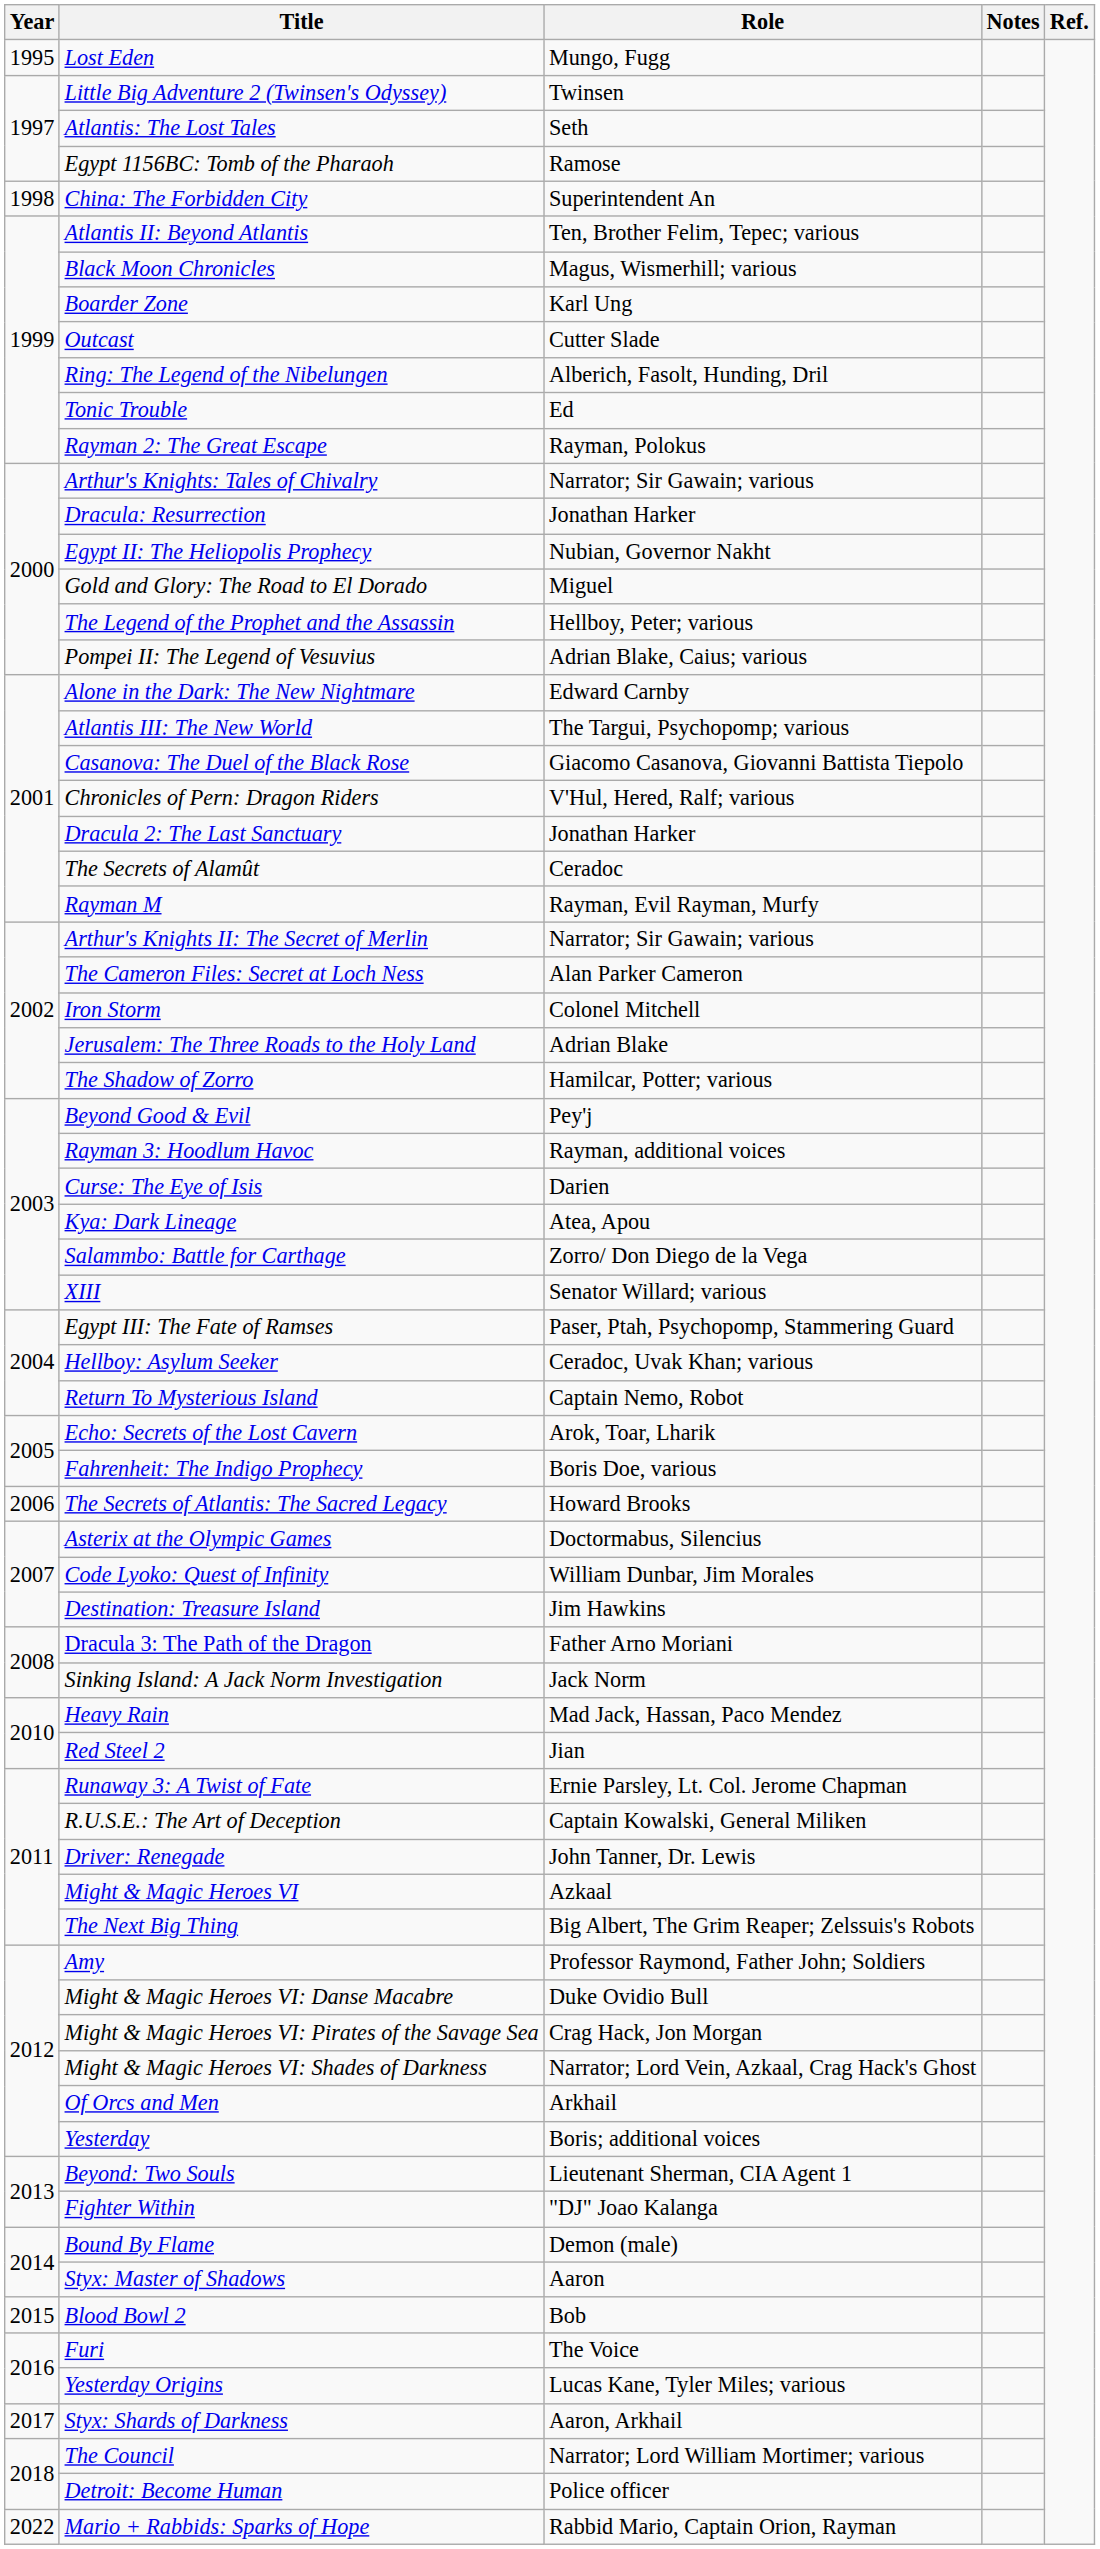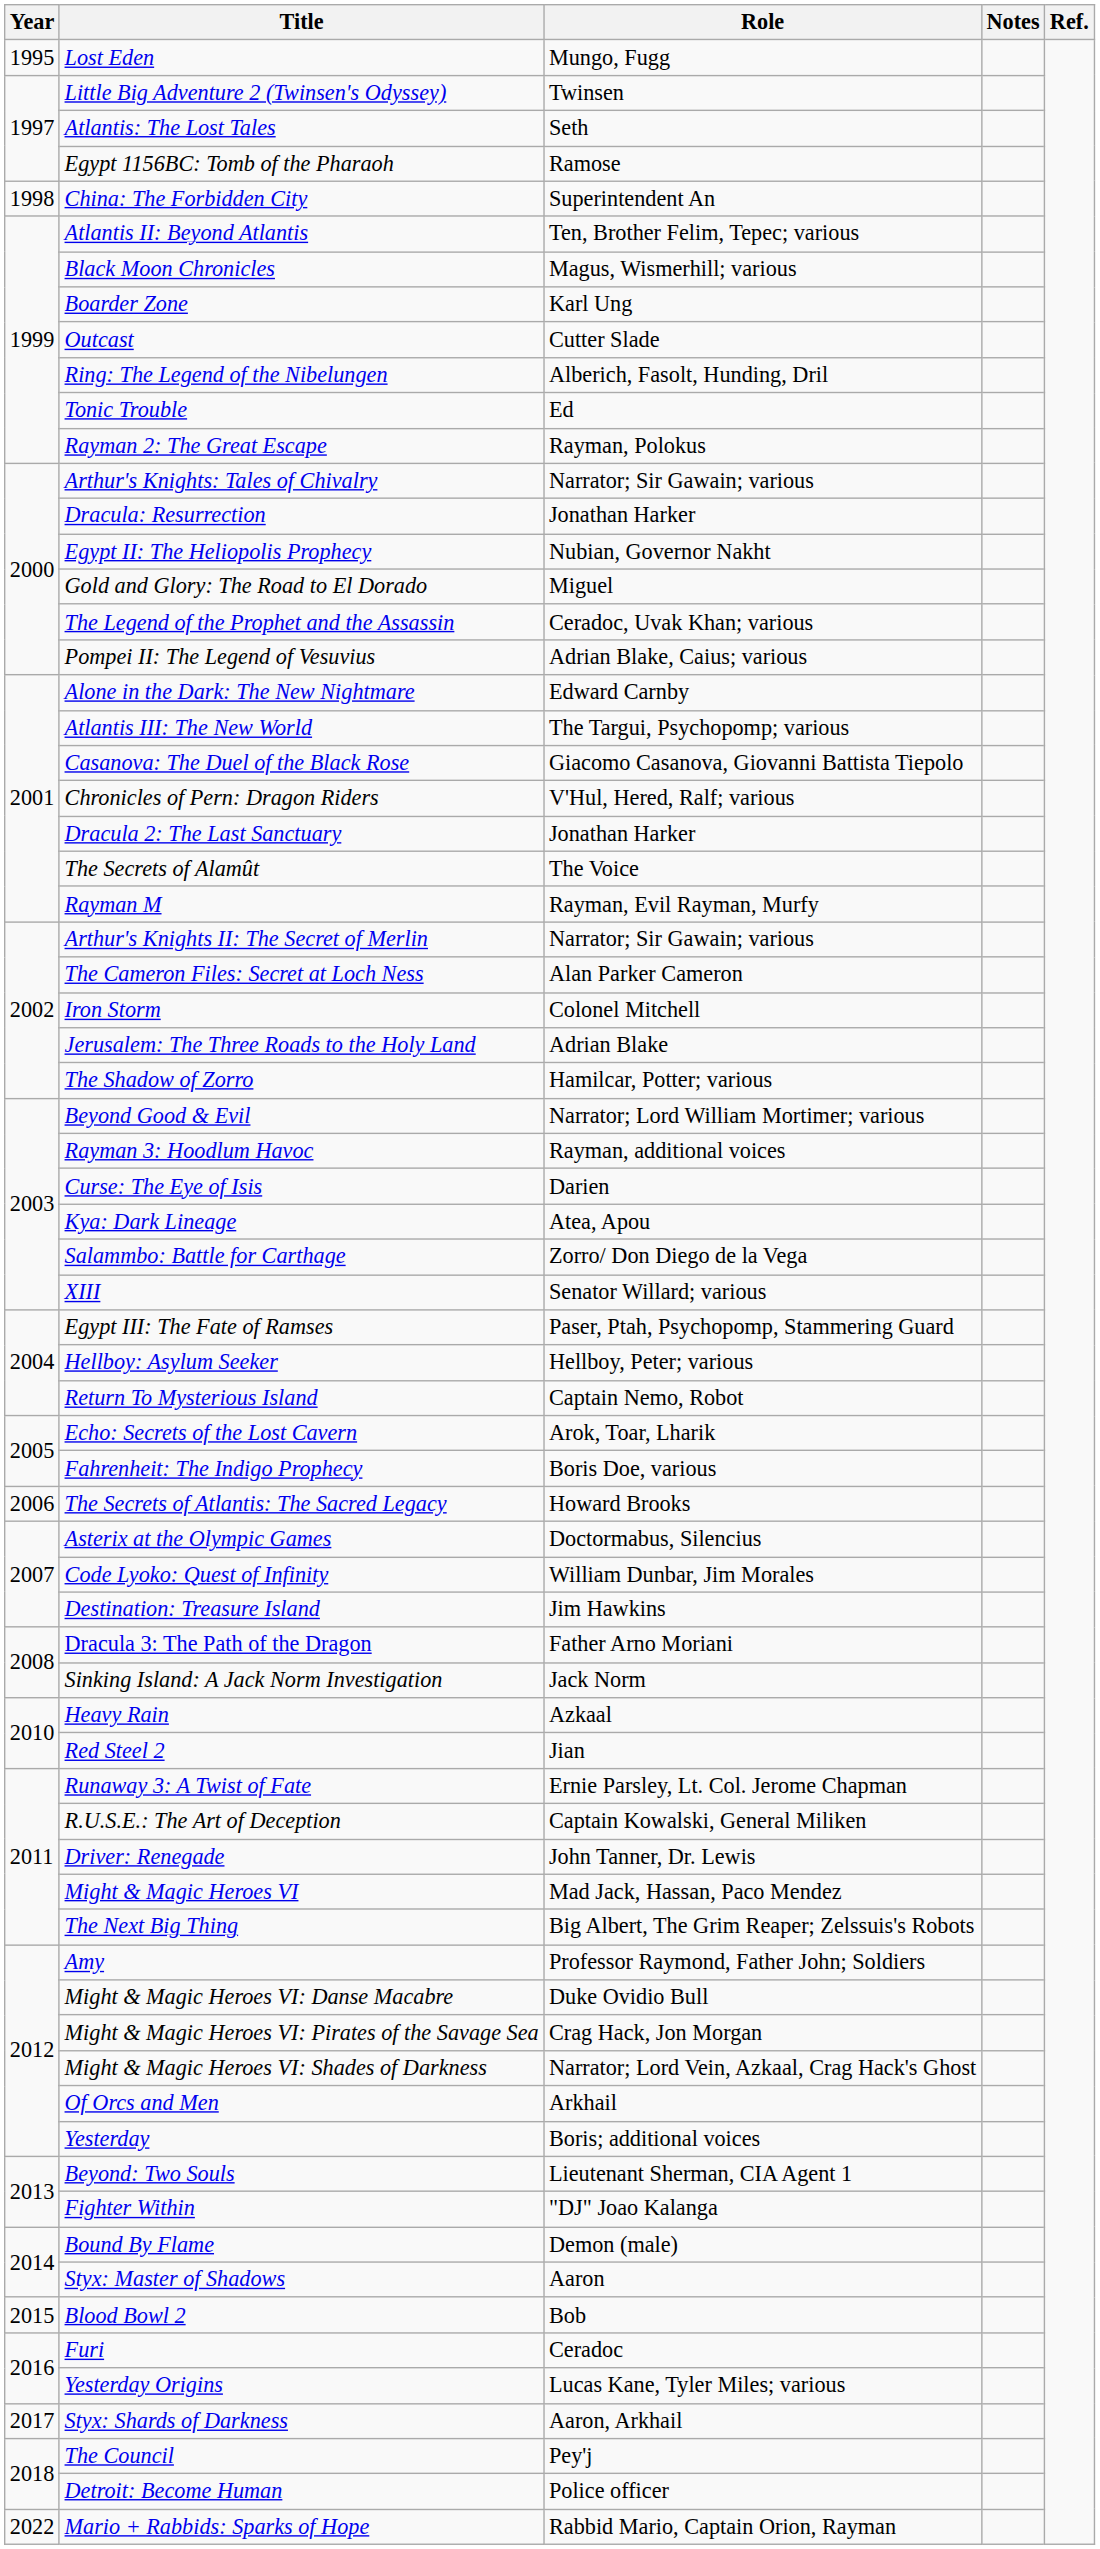 <table class="wikitable">
 <tr>
 <th>Year</th>
 <th>Title</th>
 <th>Role</th>
 <th>Notes</th>
 <th>Ref.</th>
 </tr>
 <tr>
 <td>1995</td>
 <td><em><a href='#'>Lost Eden</a></em></td>
 <td>Mungo, Fugg</td>
 <td></td>
 <td rowspan="71"></td>
 </tr>
 <tr>
 <td rowspan="3">1997</td>
 <td><em><a href='#'>Little Big Adventure 2 (Twinsen's Odyssey)</a></em></td>
 <td>Twinsen</td>
 <td></td>
 </tr>
 <tr>
 <td><em><a href='#'>Atlantis: The Lost Tales</a></em></td>
 <td>Seth</td>
 <td></td>
 </tr>
 <tr>
 <td><em>Egypt 1156BC: Tomb of the Pharaoh</em></td>
 <td>Ramose</td>
 <td></td>
 </tr>
 <tr>
 <td>1998</td>
 <td><em><a href='#'>China: The Forbidden City</a></em></td>
 <td>Superintendent An</td>
 <td></td>
 </tr>
 <tr>
 <td rowspan="7">1999</td>
 <td><em><a href='#'>Atlantis II: Beyond Atlantis</a></em></td>
 <td>Ten, Brother Felim, Tepec; various</td>
 <td></td>
 </tr>
 <tr>
 <td><em><a href='#'>Black Moon Chronicles</a></em></td>
 <td>Magus, Wismerhill; various</td>
 <td></td>
 </tr>
 <tr>
 <td><em><a href='#'>Boarder Zone</a></em></td>
 <td>Karl Ung</td>
 <td></td>
 </tr>
 <tr>
 <td><em><a href='#'>Outcast</a></em></td>
 <td>Cutter Slade</td>
 <td></td>
 </tr>
 <tr>
 <td><em><a href='#'>Ring: The Legend of the Nibelungen</a></em></td>
 <td>Alberich, Fasolt, Hunding, Dril</td>
 <td></td>
 </tr>
 <tr>
 <td><em><a href='#'>Tonic Trouble</a></em></td>
 <td>Ed</td>
 <td></td>
 </tr>
 <tr>
 <td><em><a href='#'>Rayman 2: The Great Escape</a></em></td>
 <td>Rayman, Polokus</td>
 <td></td>
 </tr>
 <tr>
 <td rowspan="6">2000</td>
 <td><em><a href='#'>Arthur's Knights: Tales of Chivalry</a></em></td>
 <td>Narrator; Sir Gawain; various</td>
 <td></td>
 </tr>
 <tr>
 <td><em><a href='#'>Dracula: Resurrection</a></em></td>
 <td>Jonathan Harker</td>
 <td></td>
 </tr>
 <tr>
 <td><em><a href='#'>Egypt II: The Heliopolis Prophecy</a></em></td>
 <td>Nubian, Governor Nakht</td>
 <td></td>
 </tr>
 <tr>
 <td><em>Gold and Glory: The Road to El Dorado</em></td>
 <td>Miguel</td>
 <td></td>
 </tr>
 <tr>
 <td><em><a href='#'>The Legend of the Prophet and the Assassin</a></em></td>
-<td>Hellboy, Peter; various</td>
+<td>Ceradoc, Uvak Khan; various</td>
 <td></td>
 </tr>
 <tr>
 <td><em>Pompei II: The Legend of Vesuvius</em></td>
 <td>Adrian Blake, Caius; various</td>
 <td></td>
 </tr>
 <tr>
 <td rowspan="7">2001</td>
 <td><em><a href='#'>Alone in the Dark: The New Nightmare</a></em></td>
 <td>Edward Carnby</td>
 <td></td>
 </tr>
 <tr>
 <td><em><a href='#'>Atlantis III: The New World</a></em></td>
 <td>The Targui, Psychopomp; various</td>
 <td></td>
 </tr>
 <tr>
 <td><em><a href='#'>Casanova: The Duel of the Black Rose</a></em></td>
 <td>Giacomo Casanova, Giovanni Battista Tiepolo</td>
 <td></td>
 </tr>
 <tr>
 <td><em>Chronicles of Pern: Dragon Riders</em></td>
 <td>V'Hul, Hered, Ralf; various</td>
 <td></td>
 </tr>
 <tr>
 <td><em><a href='#'>Dracula 2: The Last Sanctuary</a></em></td>
 <td>Jonathan Harker</td>
 <td></td>
 </tr>
 <tr>
 <td><em>The Secrets of Alamût</em></td>
-<td>Ceradoc</td>
+<td>The Voice</td>
 <td></td>
 </tr>
 <tr>
 <td><em><a href='#'>Rayman M</a></em></td>
 <td>Rayman, Evil Rayman, Murfy</td>
 <td></td>
 </tr>
 <tr>
 <td rowspan="5">2002</td>
 <td><em><a href='#'>Arthur's Knights II: The Secret of Merlin</a></em></td>
 <td>Narrator; Sir Gawain; various</td>
 <td></td>
 </tr>
 <tr>
 <td><em><a href='#'>The Cameron Files: Secret at Loch Ness</a></em></td>
 <td>Alan Parker Cameron</td>
 <td></td>
 </tr>
 <tr>
 <td><em><a href='#'>Iron Storm</a></em></td>
 <td>Colonel Mitchell</td>
 <td></td>
 </tr>
 <tr>
 <td><em><a href='#'>Jerusalem: The Three Roads to the Holy Land</a></em></td>
 <td>Adrian Blake</td>
 <td></td>
 </tr>
 <tr>
 <td><em><a href='#'>The Shadow of Zorro</a></em></td>
 <td>Hamilcar, Potter; various</td>
 <td></td>
 </tr>
 <tr>
 <td rowspan="6">2003</td>
 <td><em><a href='#'>Beyond Good & Evil</a></em></td>
-<td>Pey'j</td>
+<td>Narrator; Lord William Mortimer; various</td>
 <td></td>
 </tr>
 <tr>
 <td><em><a href='#'>Rayman 3: Hoodlum Havoc</a></em></td>
 <td>Rayman, additional voices</td>
 <td></td>
 </tr>
 <tr>
 <td><em><a href='#'>Curse: The Eye of Isis</a></em></td>
 <td>Darien</td>
 <td></td>
 </tr>
 <tr>
 <td><em><a href='#'>Kya: Dark Lineage</a></em></td>
 <td>Atea, Apou</td>
 <td></td>
 </tr>
 <tr>
 <td><em><a href='#'>Salammbo: Battle for Carthage</a></em></td>
 <td>Zorro/ Don Diego de la Vega</td>
 <td></td>
 </tr>
 <tr>
 <td><em><a href='#'>XIII</a></em></td>
 <td>Senator Willard; various</td>
 <td></td>
 </tr>
 <tr>
 <td rowspan="3">2004</td>
 <td><em>Egypt III: The Fate of Ramses</em></td>
 <td>Paser, Ptah, Psychopomp, Stammering Guard</td>
 <td></td>
 </tr>
 <tr>
 <td><em><a href='#'>Hellboy: Asylum Seeker</a></em></td>
-<td>Ceradoc, Uvak Khan; various</td>
+<td>Hellboy, Peter; various</td>
 <td></td>
 </tr>
 <tr>
 <td><em><a href='#'>Return To Mysterious Island</a></em></td>
 <td>Captain Nemo, Robot</td>
 <td></td>
 </tr>
 <tr>
 <td rowspan="2">2005</td>
 <td><em><a href='#'>Echo: Secrets of the Lost Cavern</a></em></td>
 <td>Arok, Toar, Lharik</td>
 <td></td>
 </tr>
 <tr>
 <td><em><a href='#'>Fahrenheit: The Indigo Prophecy</a></em></td>
 <td>Boris Doe, various</td>
 <td></td>
 </tr>
 <tr>
 <td>2006</td>
 <td><em><a href='#'>The Secrets of Atlantis: The Sacred Legacy</a></em></td>
 <td>Howard Brooks</td>
 <td></td>
 </tr>
 <tr>
 <td rowspan="3">2007</td>
 <td><em><a href='#'>Asterix at the Olympic Games</a></em></td>
 <td>Doctormabus, Silencius</td>
 <td></td>
 </tr>
 <tr>
 <td><em><a href='#'>Code Lyoko: Quest of Infinity</a></em></td>
 <td>William Dunbar, Jim Morales</td>
 <td></td>
 </tr>
 <tr>
 <td><em><a href='#'>Destination: Treasure Island</a></em></td>
 <td>Jim Hawkins</td>
 <td></td>
 </tr>
 <tr>
 <td rowspan="2">2008</td>
 <td><a href='#'>Dracula 3: The Path of the Dragon</a></td>
 <td>Father Arno Moriani</td>
 <td></td>
 </tr>
 <tr>
 <td><em>Sinking Island: A Jack Norm Investigation</em></td>
 <td>Jack Norm</td>
 <td></td>
 </tr>
 <tr>
 <td rowspan="2">2010</td>
 <td><em><a href='#'>Heavy Rain</a></em></td>
-<td>Mad Jack, Hassan, Paco Mendez</td>
+<td>Azkaal</td>
 <td></td>
 </tr>
 <tr>
 <td><em><a href='#'>Red Steel 2</a></em></td>
 <td>Jian</td>
 <td></td>
 </tr>
 <tr>
 <td rowspan="5">2011</td>
 <td><em><a href='#'>Runaway 3: A Twist of Fate</a></em></td>
 <td>Ernie Parsley, Lt. Col. Jerome Chapman</td>
 <td></td>
 </tr>
 <tr>
 <td><em>R.U.S.E.: The Art of Deception</em></td>
 <td>Captain Kowalski, General Miliken</td>
 <td></td>
 </tr>
 <tr>
 <td><em><a href='#'>Driver: Renegade</a></em></td>
 <td>John Tanner, Dr. Lewis</td>
 <td></td>
 </tr>
 <tr>
 <td><em><a href='#'>Might & Magic Heroes VI</a></em></td>
-<td>Azkaal</td>
+<td>Mad Jack, Hassan, Paco Mendez</td>
 <td></td>
 </tr>
 <tr>
 <td><em><a href='#'>The Next Big Thing</a></em></td>
 <td>Big Albert, The Grim Reaper; Zelssuis's Robots</td>
 <td></td>
 </tr>
 <tr>
 <td rowspan="6">2012</td>
 <td><em><a href='#'>Amy</a></em></td>
 <td>Professor Raymond, Father John; Soldiers</td>
 <td></td>
 </tr>
 <tr>
 <td><em>Might & Magic Heroes VI: Danse Macabre</em></td>
 <td>Duke Ovidio Bull</td>
 <td></td>
 </tr>
 <tr>
 <td><em>Might & Magic Heroes VI: Pirates of the Savage Sea</em></td>
 <td>Crag Hack, Jon Morgan</td>
 <td></td>
 </tr>
 <tr>
 <td><em>Might & Magic Heroes VI: Shades of Darkness</em></td>
 <td>Narrator; Lord Vein, Azkaal, Crag Hack's Ghost</td>
 <td></td>
 </tr>
 <tr>
 <td><em><a href='#'>Of Orcs and Men</a></em></td>
 <td>Arkhail</td>
 <td></td>
 </tr>
 <tr>
 <td><em><a href='#'>Yesterday</a></em></td>
 <td>Boris; additional voices</td>
 <td></td>
 </tr>
 <tr>
 <td rowspan="2">2013</td>
 <td><em><a href='#'>Beyond: Two Souls</a></em></td>
 <td>Lieutenant Sherman, CIA Agent 1</td>
 <td></td>
 </tr>
 <tr>
 <td><em><a href='#'>Fighter Within</a></em></td>
 <td>"DJ" Joao Kalanga</td>
 <td></td>
 </tr>
 <tr>
 <td rowspan="2">2014</td>
 <td><em><a href='#'>Bound By Flame</a></em></td>
 <td>Demon (male)</td>
 <td></td>
 </tr>
 <tr>
 <td><em><a href='#'>Styx: Master of Shadows</a></em></td>
 <td>Aaron</td>
 <td></td>
 </tr>
 <tr>
 <td>2015</td>
 <td><em><a href='#'>Blood Bowl 2</a></em></td>
 <td>Bob</td>
 <td></td>
 </tr>
 <tr>
 <td rowspan="2">2016</td>
 <td><em><a href='#'>Furi</a></em></td>
-<td>The Voice</td>
+<td>Ceradoc</td>
 <td></td>
 </tr>
 <tr>
 <td><em><a href='#'>Yesterday Origins</a></em></td>
 <td>Lucas Kane, Tyler Miles; various</td>
 <td></td>
 </tr>
 <tr>
 <td>2017</td>
 <td><em><a href='#'>Styx: Shards of Darkness</a></em></td>
 <td>Aaron, Arkhail</td>
 <td></td>
 </tr>
 <tr>
 <td rowspan="2">2018</td>
 <td><em><a href='#'>The Council</a></em></td>
-<td>Narrator; Lord William Mortimer; various</td>
+<td>Pey'j</td>
 <td></td>
 </tr>
 <tr>
 <td><em><a href='#'>Detroit: Become Human</a></em></td>
 <td>Police officer</td>
 <td></td>
 </tr>
 <tr>
 <td>2022</td>
 <td><em><a href='#'>Mario + Rabbids: Sparks of Hope</a></em></td>
 <td>Rabbid Mario, Captain Orion, Rayman</td>
 <td></td>
 </tr>
 </table>
